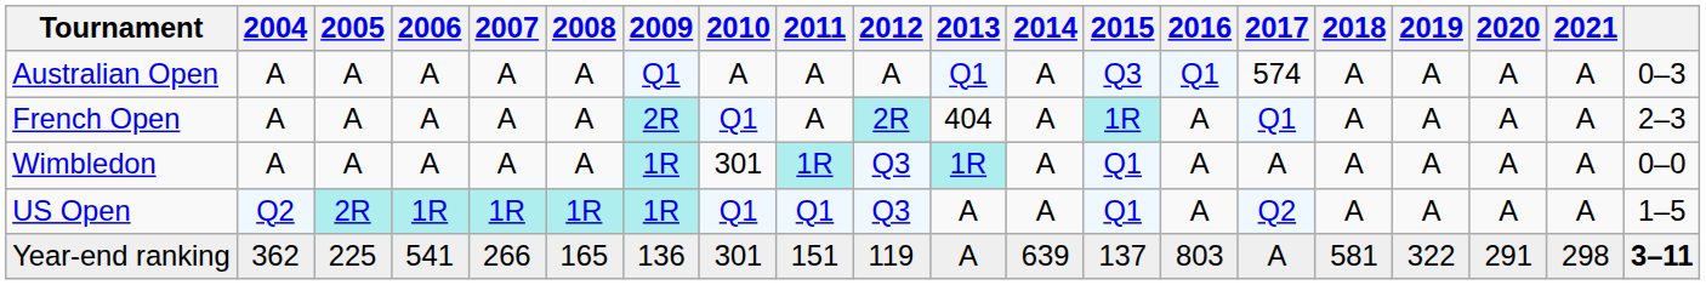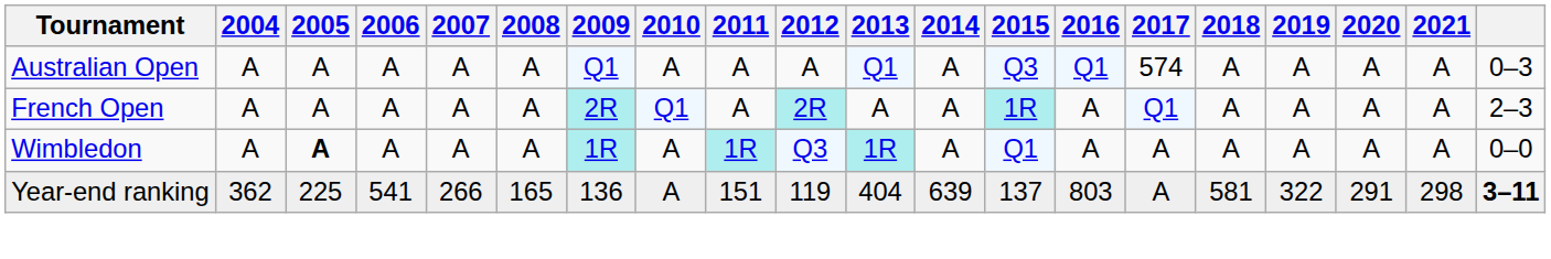 <table class=wikitable style=text-align:center;>
 <tr>
 <th>Tournament</th>
 <th><a href='#'>2004</a></th>
 <th><a href='#'>2005</a></th>
 <th><a href='#'>2006</a></th>
 <th><a href='#'>2007</a></th>
 <th><a href='#'>2008</a></th>
 <th><a href='#'>2009</a></th>
 <th><a href='#'>2010</a></th>
 <th><a href='#'>2011</a></th>
 <th><a href='#'>2012</a></th>
 <th><a href='#'>2013</a></th>
 <th><a href='#'>2014</a></th>
 <th><a href='#'>2015</a></th>
 <th><a href='#'>2016</a></th>
 <th><a href='#'>2017</a></th>
 <th><a href='#'>2018</a></th>
 <th><a href='#'>2019</a></th>
 <th><a href='#'>2020</a></th>
 <th><a href='#'>2021</a></th>
 <th></th>
 </tr>
 <tr>
 <td align="left"><a href='#'>Australian Open</a></td>
 <td>A</td>
 <td>A</td>
 <td>A</td>
 <td>A</td>
 <td>A</td>
 <td bgcolor="f0f8ff"><a href='#'>Q1</a></td>
 <td>A</td>
 <td>A</td>
 <td>A</td>
 <td bgcolor="f0f8ff"><a href='#'>Q1</a></td>
 <td>A</td>
 <td bgcolor="f0f8ff"><a href='#'>Q3</a></td>
 <td bgcolor="f0f8ff"><a href='#'>Q1</a></td>
 <td>574</td>
 <td>A</td>
 <td>A</td>
 <td>A</td>
 <td>A</td>
 <td>0–3</td>
 </tr>
 <tr>
 <td align="left"><a href='#'>French Open</a></td>
 <td>A</td>
 <td>A</td>
 <td>A</td>
 <td>A</td>
 <td>A</td>
 <td bgcolor="afeeee"><a href='#'>2R</a></td>
 <td bgcolor="f0f8ff"><a href='#'>Q1</a></td>
 <td>A</td>
 <td bgcolor="afeeee"><a href='#'>2R</a></td>
-<td>404</td>
+<td>A</td>
 <td>A</td>
 <td bgcolor="afeeee"><a href='#'>1R</a></td>
 <td>A</td>
 <td bgcolor="f0f8ff"><a href='#'>Q1</a></td>
 <td>A</td>
 <td>A</td>
 <td>A</td>
 <td>A</td>
 <td>2–3</td>
 </tr>
 <tr>
 <td align="left"><a href='#'>Wimbledon</a></td>
 <td>A</td>
-<td>A</td>
+<td><strong>A</strong></td>
 <td>A</td>
 <td>A</td>
 <td>A</td>
 <td bgcolor="afeeee"><a href='#'>1R</a></td>
-<td>301</td>
+<td>A</td>
 <td bgcolor="afeeee"><a href='#'>1R</a></td>
 <td bgcolor="f0f8ff"><a href='#'>Q3</a></td>
 <td bgcolor="afeeee"><a href='#'>1R</a></td>
 <td>A</td>
 <td bgcolor="f0f8ff"><a href='#'>Q1</a></td>
 <td>A</td>
 <td>A</td>
 <td>A</td>
 <td>A</td>
 <td>A</td>
 <td>A</td>
 <td>0–0</td>
 </tr>
-<tr>
-<td align="left"><a href='#'>US Open</a></td>
-<td bgcolor="f0f8ff"><a href='#'>Q2</a></td>
-<td bgcolor="afeeee"><a href='#'>2R</a></td>
-<td bgcolor="afeeee"><a href='#'>1R</a></td>
-<td bgcolor="afeeee"><a href='#'>1R</a></td>
-<td bgcolor="afeeee"><a href='#'>1R</a></td>
-<td bgcolor="afeeee"><a href='#'>1R</a></td>
-<td bgcolor="f0f8ff"><a href='#'>Q1</a></td>
-<td bgcolor="f0f8ff"><a href='#'>Q1</a></td>
-<td bgcolor="f0f8ff"><a href='#'>Q3</a></td>
-<td>A</td>
-<td>A</td>
-<td bgcolor="f0f8ff"><a href='#'>Q1</a></td>
-<td>A</td>
-<td bgcolor="f0f8ff"><a href='#'>Q2</a></td>
-<td>A</td>
-<td>A</td>
-<td>A</td>
-<td>A</td>
-<td>1–5</td>
-</tr>
 <tr bgcolor="efefef">
 <td align="left">Year-end ranking</td>
 <td>362</td>
 <td>225</td>
 <td>541</td>
 <td>266</td>
 <td>165</td>
 <td>136</td>
-<td>301</td>
+<td>A</td>
 <td>151</td>
 <td>119</td>
-<td>A</td>
+<td>404</td>
 <td>639</td>
 <td>137</td>
 <td>803</td>
 <td>A</td>
 <td>581</td>
 <td>322</td>
 <td>291</td>
 <td>298</td>
 <th>3–11</th>
 </tr>
 </table>
